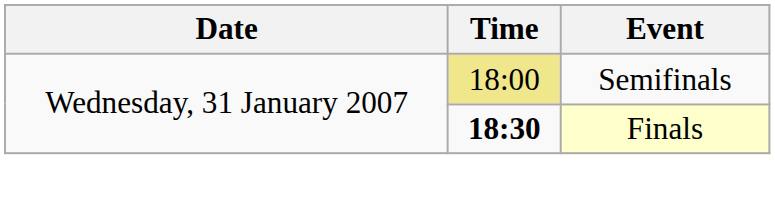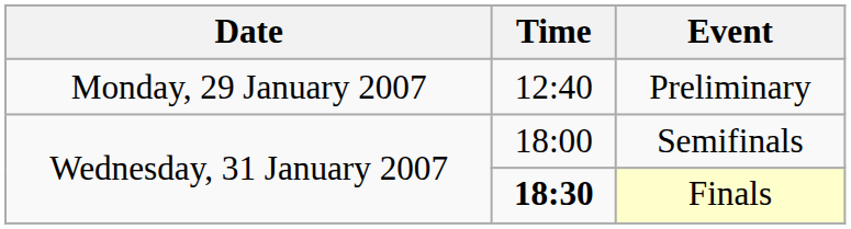 <table class = "wikitable" style="text-align:center;">
 <tr>
 <th width=220>Date</th>
 <th width=50>Time</th>
 <th width=100>Event</th>
 </tr>
 <tr>
+<td>Monday, 29 January 2007</td>
+<td>12:40</td>
+<td>Preliminary</td>
+</tr>
+<tr>
 <td rowspan=2>Wednesday, 31 January 2007</td>
-<td style="background: khaki;">18:00</td>
+<td>18:00</td>
 <td>Semifinals</td>
 </tr>
 <tr>
 <td><strong>18:30</strong></td>
 <td bgcolor=ffffcc>Finals</td>
 </tr>
 </table>
